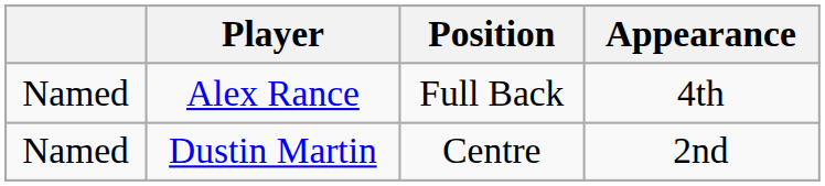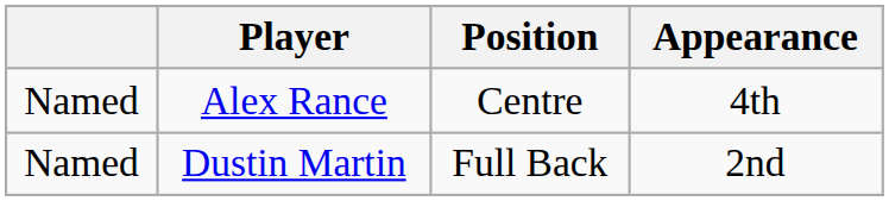 <table class="wikitable" style="text-align:center; font-size:100%; width:40%;">
 <tr>
 <th></th>
 <th>Player</th>
 <th>Position</th>
 <th>Appearance</th>
 </tr>
 <tr>
 <td>Named</td>
 <td><a href='#'>Alex Rance</a></td>
-<td>Full Back</td>
+<td>Centre</td>
 <td>4th</td>
 </tr>
 <tr>
 <td>Named</td>
 <td><a href='#'>Dustin Martin</a></td>
-<td>Centre</td>
+<td>Full Back</td>
 <td>2nd</td>
 </tr>
 </table>
